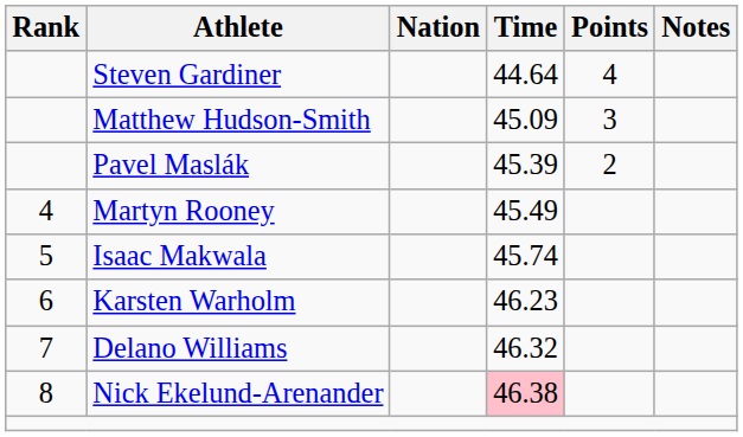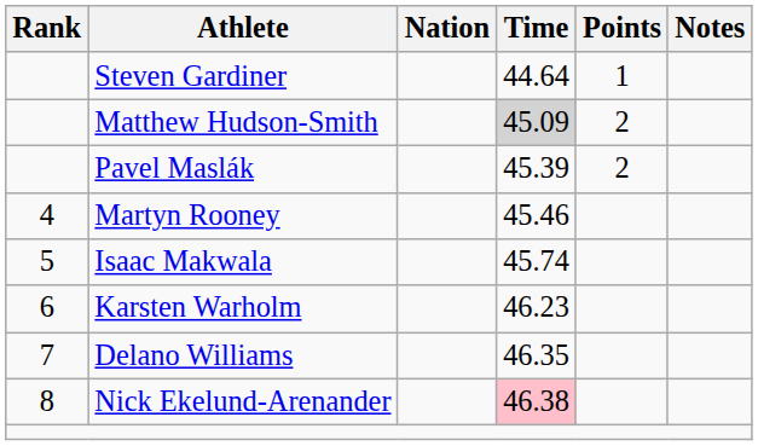 <table class="wikitable sortable" style="text-align:center;">
 <tr>
 <th scope="col" style="width: 10px;">Rank</th>
 <th scope="col">Athlete</th>
 <th scope="col">Nation</th>
 <th scope="col">Time</th>
 <th scope="col">Points</th>
 <th scope="col">Notes</th>
 </tr>
 <tr>
 <td></td>
 <td align=left><a href='#'>Steven Gardiner</a></td>
 <td align=left></td>
 <td>44.64</td>
-<td>4</td>
+<td>1</td>
 <td></td>
 </tr>
 <tr>
 <td></td>
 <td align=left><a href='#'>Matthew Hudson-Smith</a></td>
 <td align=left></td>
-<td>45.09</td>
-<td>3</td>
+<td style="background: lightgrey;">45.09</td>
+<td>2</td>
 <td></td>
 </tr>
 <tr>
 <td></td>
 <td align=left><a href='#'>Pavel Maslák</a></td>
 <td align=left></td>
 <td>45.39</td>
 <td>2</td>
 <td></td>
 </tr>
 <tr>
 <td>4</td>
 <td align=left><a href='#'>Martyn Rooney</a></td>
 <td align=left></td>
-<td>45.49</td>
+<td>45.46</td>
 <td></td>
 <td></td>
 </tr>
 <tr>
 <td>5</td>
 <td align=left><a href='#'>Isaac Makwala</a></td>
 <td align=left></td>
 <td>45.74</td>
 <td></td>
 <td></td>
 </tr>
 <tr>
 <td>6</td>
 <td align=left><a href='#'>Karsten Warholm</a></td>
 <td align=left></td>
 <td>46.23</td>
 <td></td>
 <td></td>
 </tr>
 <tr>
 <td>7</td>
 <td align=left><a href='#'>Delano Williams</a></td>
 <td align=left></td>
-<td>46.32</td>
+<td>46.35</td>
 <td></td>
 <td></td>
 </tr>
 <tr>
 <td>8</td>
 <td align=left><a href='#'>Nick Ekelund-Arenander</a></td>
 <td align=left></td>
 <td style="background: pink;">46.38</td>
 <td></td>
 <td></td>
 </tr>
 <tr class="sortbottom">
 <td colspan="6"></td>
 </tr>
 </table>
